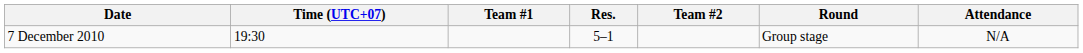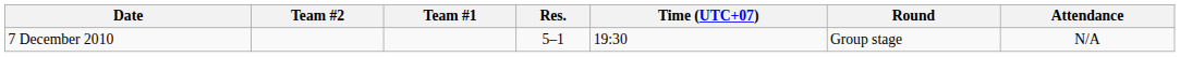 <table class="wikitable" style="text-align:left; width:100%;">
 <tr>
 <th>Date</th>
-<th>Time (<a href='#'>UTC+07</a>)</th>
+<th>Team #2</th>
 <th>Team #1</th>
 <th>Res.</th>
-<th>Team #2</th>
+<th>Time (<a href='#'>UTC+07</a>)</th>
 <th>Round</th>
 <th>Attendance</th>
 </tr>
 <tr>
 <td>7 December 2010</td>
-<td>19:30</td>
+<td></td>
 <td><strong></strong></td>
 <td style="text-align:center;">5–1</td>
-<td></td>
+<td>19:30</td>
 <td>Group stage</td>
 <td style="text-align:center;">N/A</td>
 </tr>
 </table>
